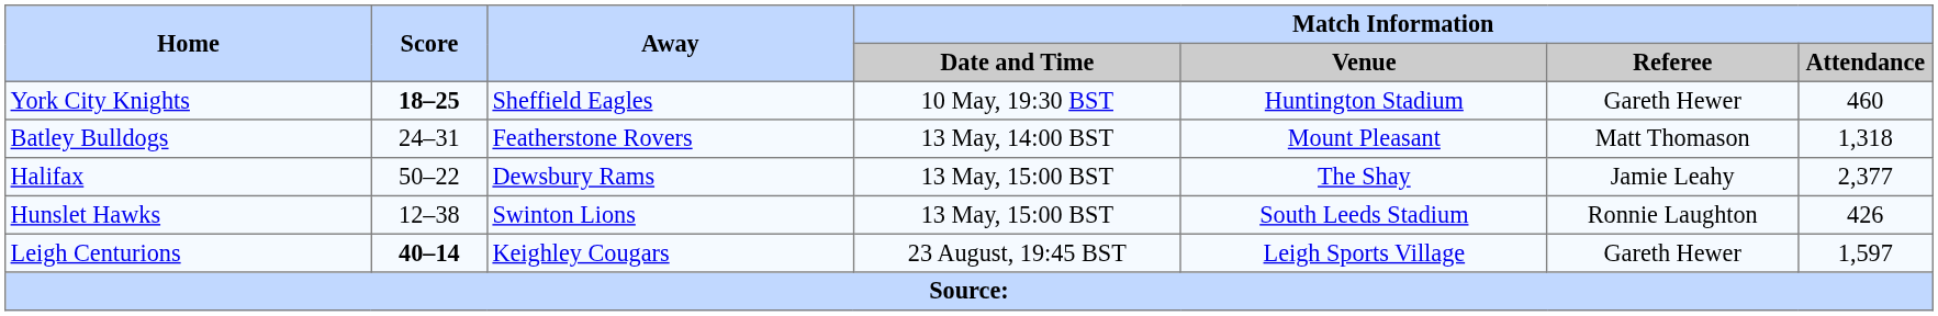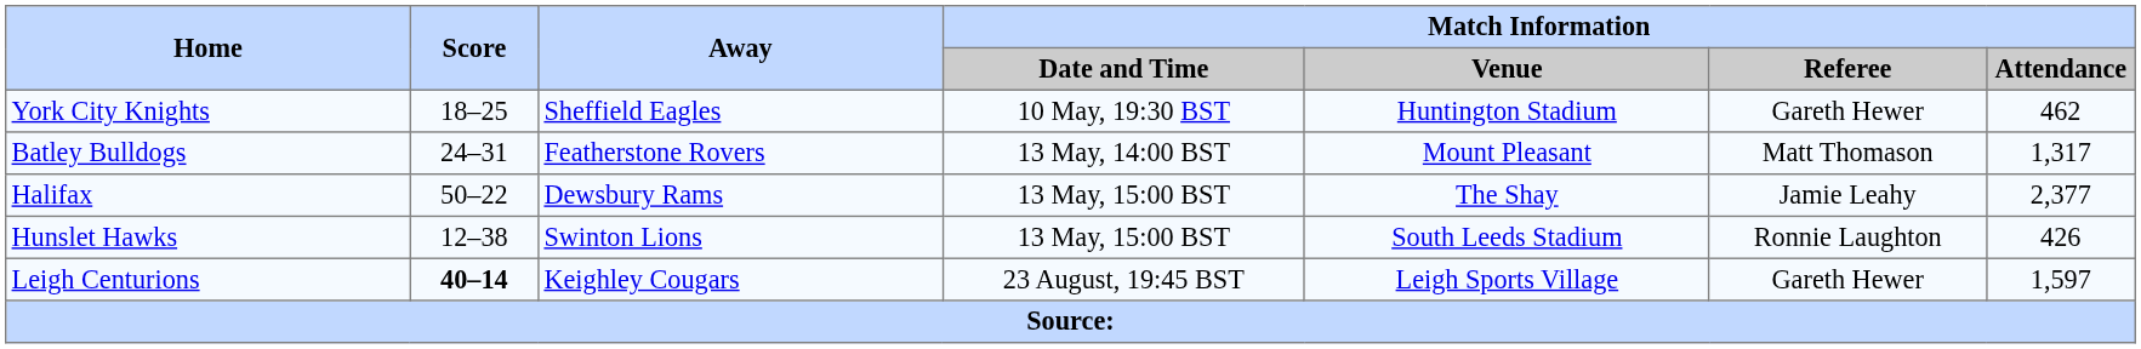 <table border="1" cellpadding="3" cellspacing="0" style="border-collapse:collapse; text-align:center; width:100%;">
 <tr style="background:#c1d8ff;">
 <th rowspan="2" style="width:19%;">Home</th>
 <th rowspan="2" style="width:6%;">Score</th>
 <th rowspan="2" style="width:19%;">Away</th>
 <th colspan=6>Match Information</th>
 </tr>
 <tr style="background:#ccc;">
 <th width=17%>Date and Time</th>
 <th width=19%>Venue</th>
 <th width=13%>Referee</th>
 <th width=7%>Attendance</th>
 </tr>
 <tr style="background:#f5faff;">
 <td align=left> <a href='#'>York City Knights</a></td>
-<td><strong>18–25</strong></td>
+<td>18–25</td>
 <td align=left> <a href='#'>Sheffield Eagles</a></td>
 <td>10 May, 19:30 <a href='#'>BST</a></td>
 <td><a href='#'>Huntington Stadium</a></td>
 <td>Gareth Hewer</td>
-<td>460</td>
+<td>462</td>
 </tr>
 <tr style="background:#f5faff;">
 <td align=left> <a href='#'>Batley Bulldogs</a></td>
 <td>24–31</td>
 <td align=left> <a href='#'>Featherstone Rovers</a></td>
 <td>13 May, 14:00 BST</td>
 <td><a href='#'>Mount Pleasant</a></td>
 <td>Matt Thomason</td>
-<td>1,318</td>
+<td>1,317</td>
 </tr>
 <tr style="background:#f5faff;">
 <td align=left> <a href='#'>Halifax</a></td>
 <td>50–22</td>
 <td align=left> <a href='#'>Dewsbury Rams</a></td>
 <td>13 May, 15:00 BST</td>
 <td><a href='#'>The Shay</a></td>
 <td>Jamie Leahy</td>
 <td>2,377</td>
 </tr>
 <tr style="background:#f5faff;">
 <td align=left> <a href='#'>Hunslet Hawks</a></td>
 <td>12–38</td>
 <td align=left> <a href='#'>Swinton Lions</a></td>
 <td>13 May, 15:00 BST</td>
 <td><a href='#'>South Leeds Stadium</a></td>
 <td>Ronnie Laughton</td>
 <td>426</td>
 </tr>
 <tr style="background:#f5faff;">
 <td align=left> <a href='#'>Leigh Centurions</a></td>
 <td><strong>40–14</strong></td>
 <td align=left> <a href='#'>Keighley Cougars</a></td>
 <td>23 August, 19:45 BST</td>
 <td><a href='#'>Leigh Sports Village</a></td>
 <td>Gareth Hewer</td>
 <td>1,597</td>
 </tr>
 <tr style="background:#c1d8ff;">
 <th colspan=12>Source:</th>
 </tr>
 </table>
